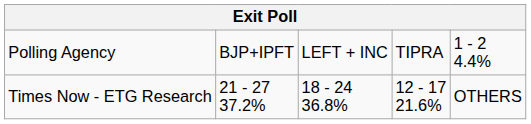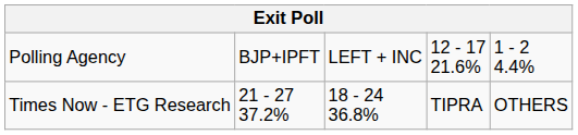 <table class="wikitable">
 <tr>
 <th colspan="5">Exit Poll</th>
 </tr>
 <tr>
 <td>Polling Agency</td>
 <td>BJP+IPFT</td>
 <td>LEFT + INC</td>
-<td>TIPRA</td>
+<td>12 - 17<br>21.6%</td>
 <td>1 - 2<br>4.4%</td>
 </tr>
 <tr>
 <td>Times Now - ETG Research</td>
 <td>21 - 27<br>37.2%</td>
 <td>18 - 24<br>36.8%</td>
-<td>12 - 17<br>21.6%</td>
+<td>TIPRA</td>
 <td>OTHERS</td>
 </tr>
 </table>
